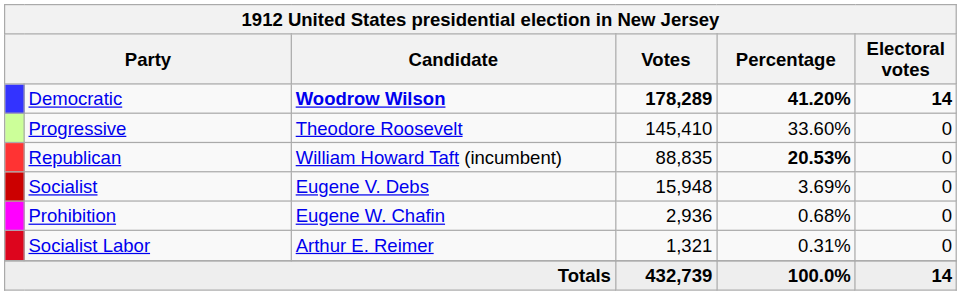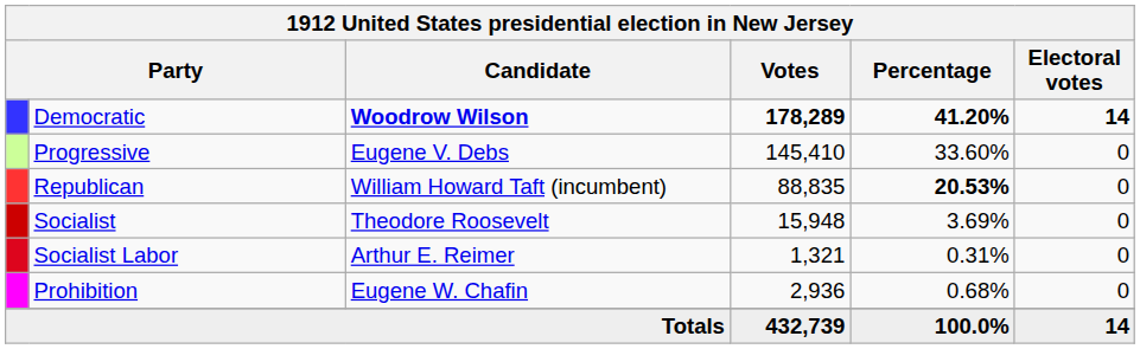 <table class="wikitable" style="font-size: 95%;">
 <tr>
 <th colspan="6">1912 United States presidential election in New Jersey</th>
 </tr>
 <tr>
 <th colspan="2" style="width: 15em">Party</th>
 <th style="width: 17em">Candidate</th>
 <th style="width: 5em">Votes</th>
 <th style="width: 7em">Percentage</th>
 <th style="width: 5em">Electoral votes</th>
 </tr>
 <tr>
 <th style="background-color:#3333FF; width: 3px"></th>
 <td style="width: 130px"><a href='#'>Democratic</a></td>
 <td><strong><a href='#'>Woodrow Wilson</a></strong></td>
 <td align="right"><strong>178,289</strong></td>
 <td align="right"><strong>41.20%</strong></td>
 <td align="right"><strong>14</strong></td>
 </tr>
 <tr>
 <th style="background-color:#CCFF99; width: 3px"></th>
 <td style="width: 130px"><a href='#'>Progressive</a></td>
-<td><a href='#'>Theodore Roosevelt</a></td>
+<td><a href='#'>Eugene V. Debs</a></td>
 <td align="right">145,410</td>
 <td align="right">33.60%</td>
 <td align="right">0</td>
 </tr>
 <tr>
 <th style="background-color:#FF3333; width: 3px"></th>
 <td style="width: 130px"><a href='#'>Republican</a></td>
 <td><a href='#'>William Howard Taft</a> (incumbent)</td>
 <td align="right">88,835</td>
 <td align="right"><strong>20.53%</strong></td>
 <td align="right">0</td>
 </tr>
 <tr>
 <th style="background-color:#CC0000; width: 3px"></th>
 <td style="width: 130px"><a href='#'>Socialist</a></td>
-<td><a href='#'>Eugene V. Debs</a></td>
+<td><a href='#'>Theodore Roosevelt</a></td>
 <td align="right">15,948</td>
 <td align="right">3.69%</td>
+<td align="right">0</td>
+</tr>
+<tr>
+<th style="background-color:#DD051D; width: 3px"></th>
+<td style="width: 130px"><a href='#'>Socialist Labor</a></td>
+<td><a href='#'>Arthur E. Reimer</a></td>
+<td align="right">1,321</td>
+<td align="right">0.31%</td>
 <td align="right">0</td>
 </tr>
 <tr>
 <th style="background-color:#FF00FF; width: 3px"></th>
 <td style="width: 130px"><a href='#'>Prohibition</a></td>
 <td><a href='#'>Eugene W. Chafin</a></td>
 <td align="right">2,936</td>
 <td align="right">0.68%</td>
 <td align="right">0</td>
 </tr>
 <tr>
-<th style="background-color:#DD051D; width: 3px"></th>
-<td style="width: 130px"><a href='#'>Socialist Labor</a></td>
-<td><a href='#'>Arthur E. Reimer</a></td>
-<td align="right">1,321</td>
-<td align="right">0.31%</td>
-<td align="right">0</td>
-</tr>
-<tr>
 </tr>
 <tr style="background:#eee; text-align:right;">
 <td colspan="3"><strong>Totals</strong></td>
 <td><strong>432,739</strong></td>
 <td><strong>100.0%</strong></td>
 <td><strong>14</strong></td>
 </tr>
 </table>
